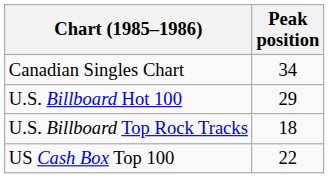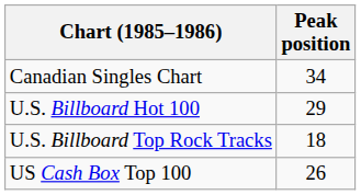 <table class="wikitable sortable">
 <tr>
 <th>Chart (1985–1986)</th>
 <th>Peak<br>position</th>
 </tr>
 <tr>
 <td>Canadian Singles Chart</td>
 <td style="text-align:center;">34</td>
 </tr>
 <tr>
 <td>U.S. <a href='#'><em>Billboard</em> Hot 100</a></td>
 <td align="center">29</td>
 </tr>
 <tr>
 <td>U.S. <em>Billboard</em> <a href='#'>Top Rock Tracks</a></td>
 <td style="text-align:center;">18</td>
 </tr>
 <tr>
 <td>US <a href='#'><em>Cash Box</em></a> Top 100</td>
-<td align="center">22</td>
+<td align="center">26</td>
 </tr>
 </table>
